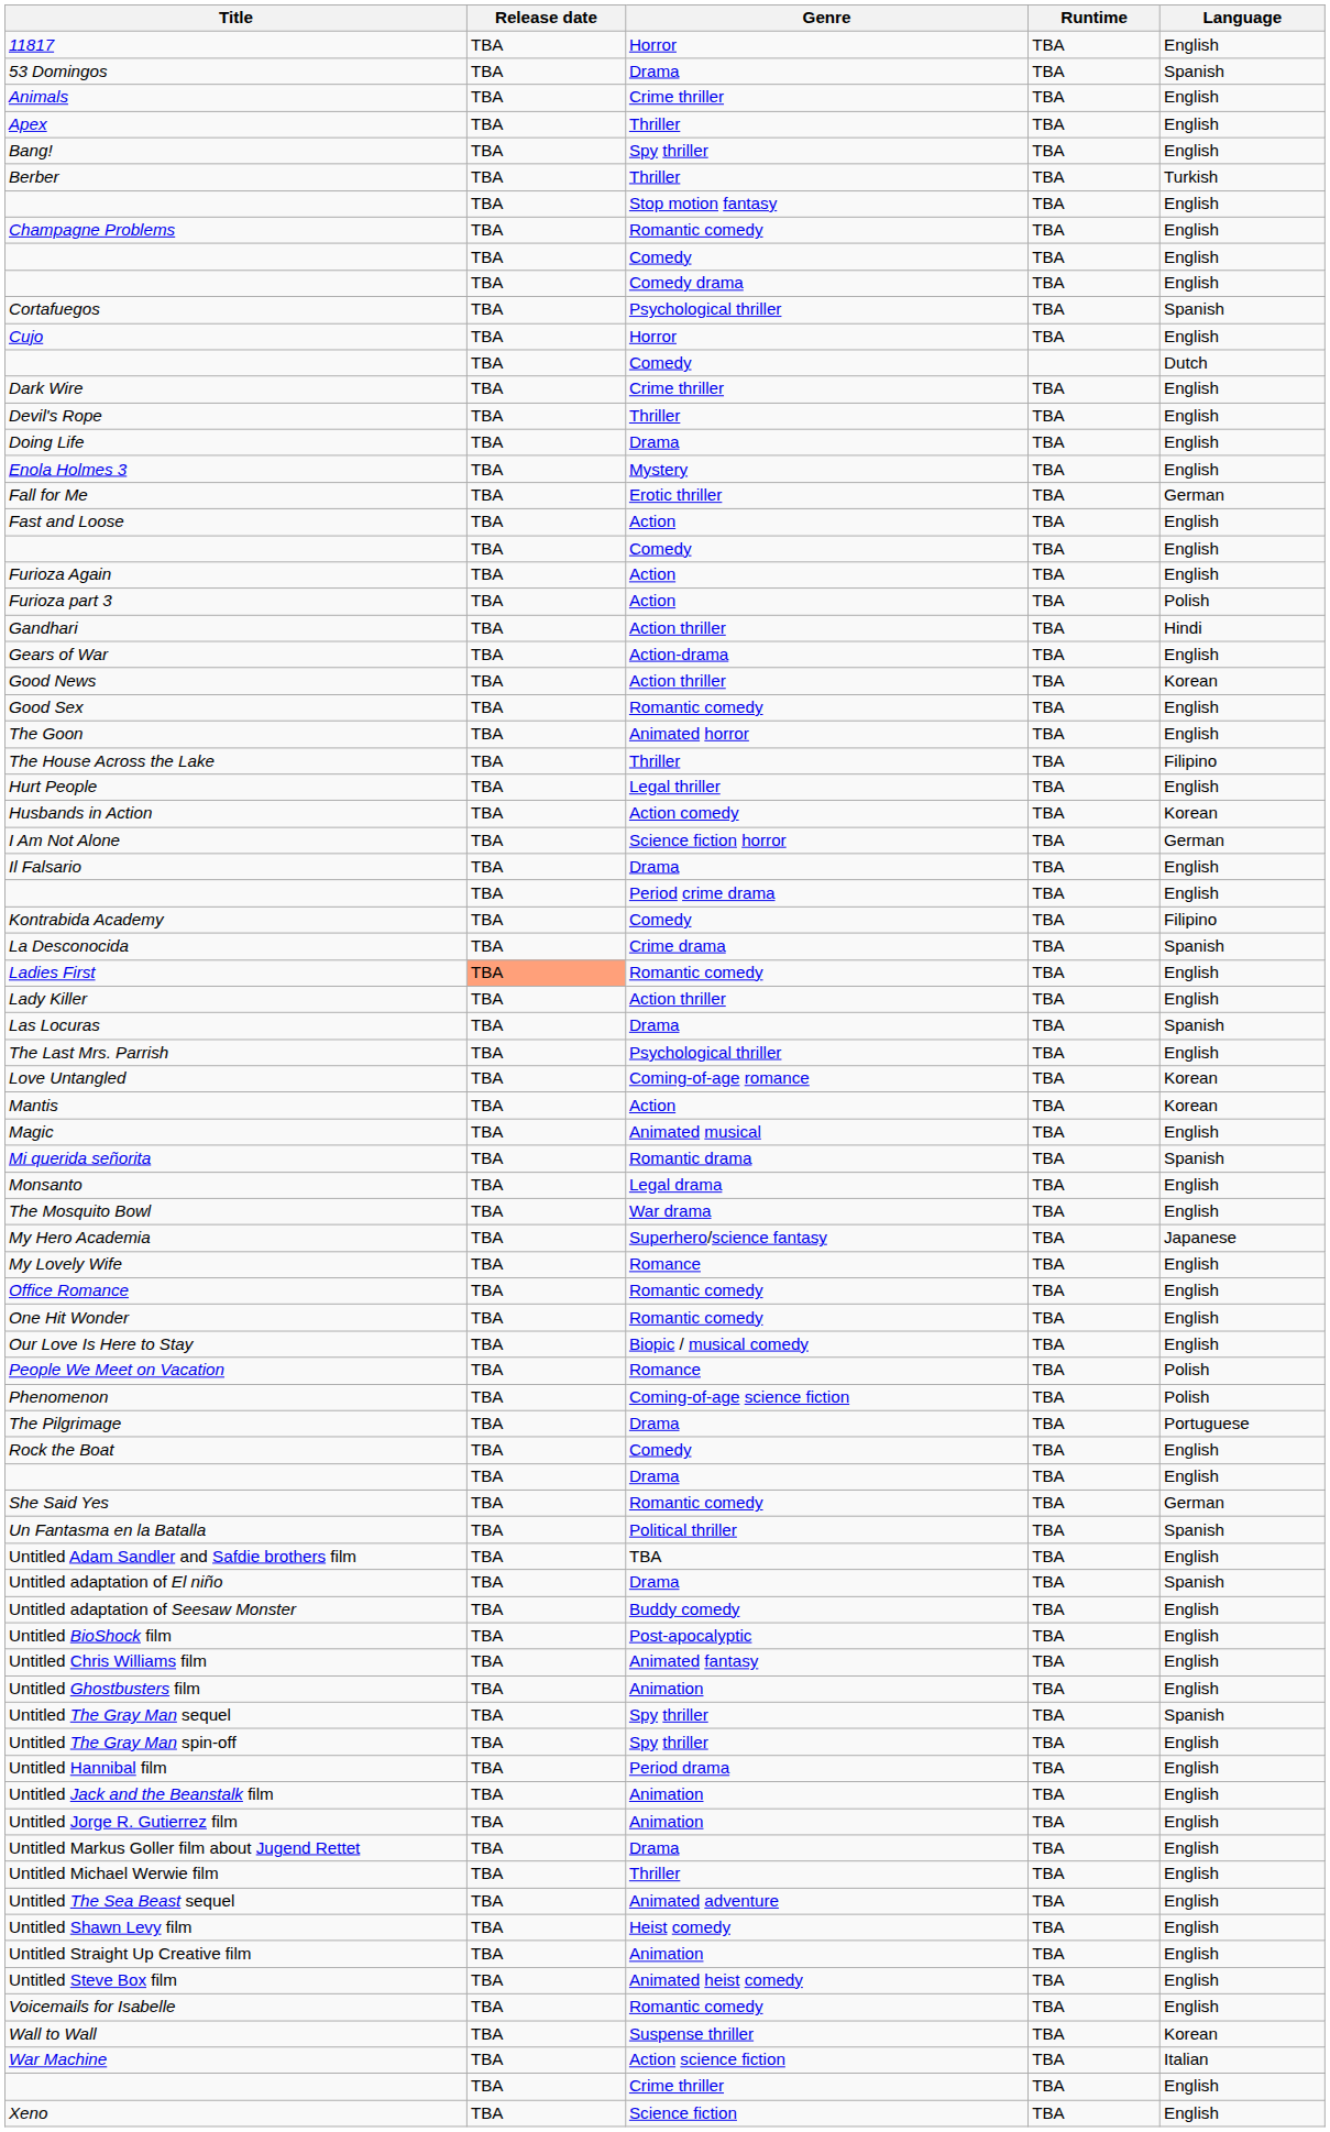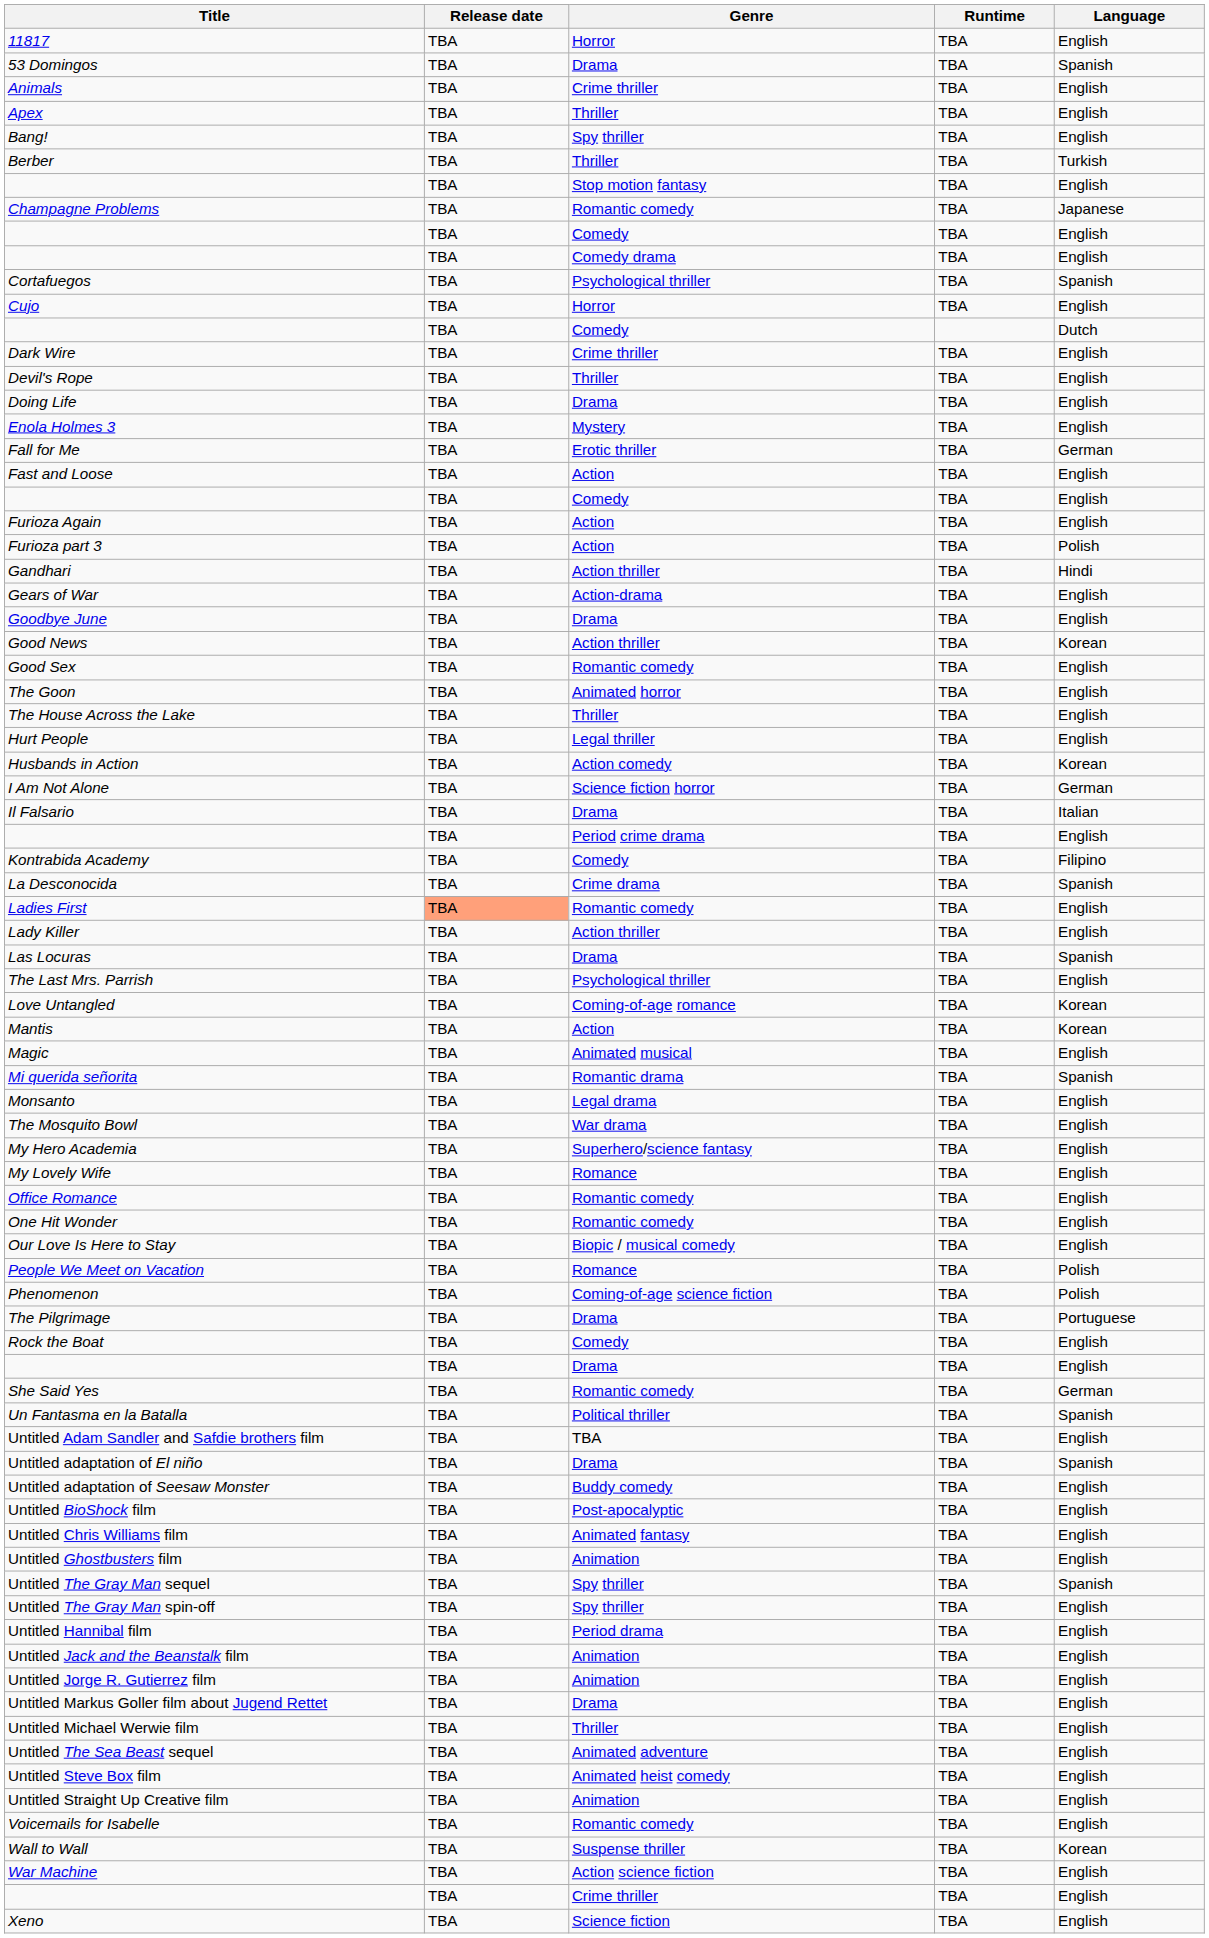 <table class="wikitable sortable" style="width:100%">
 <tr>
 <th style="width:35%;">Title</th>
 <th scope="col" style="width:12%;">Release date</th>
 <th>Genre</th>
 <th>Runtime</th>
 <th>Language</th>
 </tr>
 <tr>
 <td><em><a href='#'>11817</a></em></td>
 <td>TBA</td>
 <td><a href='#'>Horror</a></td>
 <td>TBA</td>
 <td>English</td>
 </tr>
 <tr>
 <td><em>53 Domingos</em></td>
 <td>TBA</td>
 <td><a href='#'>Drama</a></td>
 <td>TBA</td>
 <td>Spanish</td>
 </tr>
 <tr>
 <td><em><a href='#'>Animals</a></em></td>
 <td>TBA</td>
 <td><a href='#'>Crime thriller</a></td>
 <td>TBA</td>
 <td>English</td>
 </tr>
 <tr>
 <td><em><a href='#'>Apex</a></em></td>
 <td>TBA</td>
 <td><a href='#'>Thriller</a></td>
 <td>TBA</td>
 <td>English</td>
 </tr>
 <tr>
 <td><em>Bang!</em></td>
 <td>TBA</td>
 <td><a href='#'>Spy</a> <a href='#'>thriller</a></td>
 <td>TBA</td>
 <td>English</td>
 </tr>
 <tr>
 <td><em>Berber</em></td>
 <td>TBA</td>
 <td><a href='#'>Thriller</a></td>
 <td>TBA</td>
 <td>Turkish</td>
 </tr>
 <tr>
 <td><em></em></td>
 <td>TBA</td>
 <td><a href='#'>Stop motion</a> <a href='#'>fantasy</a></td>
 <td>TBA</td>
 <td>English</td>
 </tr>
 <tr>
 <td><em><a href='#'>Champagne Problems</a></em></td>
 <td>TBA</td>
 <td><a href='#'>Romantic comedy</a></td>
 <td>TBA</td>
-<td>English</td>
+<td>Japanese</td>
 </tr>
 <tr>
 <td><em></em></td>
 <td>TBA</td>
 <td><a href='#'>Comedy</a></td>
 <td>TBA</td>
 <td>English</td>
 </tr>
 <tr>
 <td><em></em></td>
 <td>TBA</td>
 <td><a href='#'>Comedy drama</a></td>
 <td>TBA</td>
 <td>English</td>
 </tr>
 <tr>
 <td><em>Cortafuegos</em></td>
 <td>TBA</td>
 <td><a href='#'>Psychological thriller</a></td>
 <td>TBA</td>
 <td>Spanish</td>
 </tr>
 <tr>
 <td><em><a href='#'>Cujo</a></em></td>
 <td>TBA</td>
 <td><a href='#'>Horror</a></td>
 <td>TBA</td>
 <td>English</td>
 </tr>
 <tr>
 <td><em></em></td>
 <td>TBA</td>
 <td><a href='#'>Comedy</a></td>
 <td></td>
 <td>Dutch</td>
 </tr>
 <tr>
 <td><em>Dark Wire</em></td>
 <td>TBA</td>
 <td><a href='#'>Crime thriller</a></td>
 <td>TBA</td>
 <td>English</td>
 </tr>
 <tr>
 <td><em>Devil's Rope</em></td>
 <td>TBA</td>
 <td><a href='#'>Thriller</a></td>
 <td>TBA</td>
 <td>English</td>
 </tr>
 <tr>
 <td><em>Doing Life</em></td>
 <td>TBA</td>
 <td><a href='#'>Drama</a></td>
 <td>TBA</td>
 <td>English</td>
 </tr>
 <tr>
 <td><em><a href='#'>Enola Holmes 3</a></em></td>
 <td>TBA</td>
 <td><a href='#'>Mystery</a></td>
 <td>TBA</td>
 <td>English</td>
 </tr>
 <tr>
 <td><em>Fall for Me</em></td>
 <td>TBA</td>
 <td><a href='#'>Erotic thriller</a></td>
 <td>TBA</td>
 <td>German</td>
 </tr>
 <tr>
 <td><em>Fast and Loose</em></td>
 <td>TBA</td>
 <td><a href='#'>Action</a></td>
 <td>TBA</td>
 <td>English</td>
 </tr>
 <tr>
 <td><em></em></td>
 <td>TBA</td>
 <td><a href='#'>Comedy</a></td>
 <td>TBA</td>
 <td>English</td>
 </tr>
 <tr>
 <td><em>Furioza Again</em></td>
 <td>TBA</td>
 <td><a href='#'>Action</a></td>
 <td>TBA</td>
 <td>English</td>
 </tr>
 <tr>
 <td><em>Furioza part 3</em></td>
 <td>TBA</td>
 <td><a href='#'>Action</a></td>
 <td>TBA</td>
 <td>Polish</td>
 </tr>
 <tr>
 <td><em>Gandhari</em></td>
 <td>TBA</td>
 <td><a href='#'>Action thriller</a></td>
 <td>TBA</td>
 <td>Hindi</td>
 </tr>
 <tr>
 <td><em>Gears of War</em></td>
 <td>TBA</td>
 <td><a href='#'>Action-drama</a></td>
 <td>TBA</td>
 <td>English</td>
 </tr>
 <tr>
+<td><em><a href='#'>Goodbye June</a></em></td>
+<td>TBA</td>
+<td><a href='#'>Drama</a></td>
+<td>TBA</td>
+<td>English</td>
+</tr>
+<tr>
 <td><em>Good News</em></td>
 <td>TBA</td>
 <td><a href='#'>Action thriller</a></td>
 <td>TBA</td>
 <td>Korean</td>
 </tr>
 <tr>
 <td><em>Good Sex</em></td>
 <td>TBA</td>
 <td><a href='#'>Romantic comedy</a></td>
 <td>TBA</td>
 <td>English</td>
 </tr>
 <tr>
 <td><em>The Goon</em></td>
 <td>TBA</td>
 <td><a href='#'>Animated</a> <a href='#'>horror</a></td>
 <td>TBA</td>
 <td>English</td>
 </tr>
 <tr>
 <td><em>The House Across the Lake</em></td>
 <td>TBA</td>
 <td><a href='#'>Thriller</a></td>
 <td>TBA</td>
-<td>Filipino</td>
+<td>English</td>
 </tr>
 <tr>
 <td><em>Hurt People</em></td>
 <td>TBA</td>
 <td><a href='#'>Legal thriller</a></td>
 <td>TBA</td>
 <td>English</td>
 </tr>
 <tr>
 <td><em>Husbands in Action</em></td>
 <td>TBA</td>
 <td><a href='#'>Action comedy</a></td>
 <td>TBA</td>
 <td>Korean</td>
 </tr>
 <tr>
 <td><em>I Am Not Alone</em></td>
 <td>TBA</td>
 <td><a href='#'>Science fiction</a> <a href='#'>horror</a></td>
 <td>TBA</td>
 <td>German</td>
 </tr>
 <tr>
 <td><em>Il Falsario</em></td>
 <td>TBA</td>
 <td><a href='#'>Drama</a></td>
 <td>TBA</td>
-<td>English</td>
+<td>Italian</td>
 </tr>
 <tr>
 <td><em></em></td>
 <td>TBA</td>
 <td><a href='#'>Period</a> <a href='#'>crime drama</a></td>
 <td>TBA</td>
 <td>English</td>
 </tr>
 <tr>
 <td><em>Kontrabida Academy</em></td>
 <td>TBA</td>
 <td><a href='#'>Comedy</a></td>
 <td>TBA</td>
 <td>Filipino</td>
 </tr>
 <tr>
 <td><em>La Desconocida</em></td>
 <td>TBA</td>
 <td><a href='#'>Crime drama</a></td>
 <td>TBA</td>
 <td>Spanish</td>
 </tr>
 <tr>
 <td><em><a href='#'>Ladies First</a></em></td>
 <td style="background: lightsalmon;">TBA</td>
 <td><a href='#'>Romantic comedy</a></td>
 <td>TBA</td>
 <td>English</td>
 </tr>
 <tr>
 <td><em>Lady Killer</em></td>
 <td>TBA</td>
 <td><a href='#'>Action thriller</a></td>
 <td>TBA</td>
 <td>English</td>
 </tr>
 <tr>
 <td><em>Las Locuras</em></td>
 <td>TBA</td>
 <td><a href='#'>Drama</a></td>
 <td>TBA</td>
 <td>Spanish</td>
 </tr>
 <tr>
 <td><em>The Last Mrs. Parrish</em></td>
 <td>TBA</td>
 <td><a href='#'>Psychological thriller</a></td>
 <td>TBA</td>
 <td>English</td>
 </tr>
 <tr>
 <td><em>Love Untangled</em></td>
 <td>TBA</td>
 <td><a href='#'>Coming-of-age</a> <a href='#'>romance</a></td>
 <td>TBA</td>
 <td>Korean</td>
 </tr>
 <tr>
 <td><em>Mantis</em></td>
 <td>TBA</td>
 <td><a href='#'>Action</a></td>
 <td>TBA</td>
 <td>Korean</td>
 </tr>
 <tr>
 <td><em>Magic</em></td>
 <td>TBA</td>
 <td><a href='#'>Animated</a> <a href='#'>musical</a></td>
 <td>TBA</td>
 <td>English</td>
 </tr>
 <tr>
 <td><em><a href='#'>Mi querida señorita</a></em></td>
 <td>TBA</td>
 <td><a href='#'>Romantic drama</a></td>
 <td>TBA</td>
 <td>Spanish</td>
 </tr>
 <tr>
 <td><em>Monsanto</em></td>
 <td>TBA</td>
 <td><a href='#'>Legal drama</a></td>
 <td>TBA</td>
 <td>English</td>
 </tr>
 <tr>
 <td><em>The Mosquito Bowl</em></td>
 <td>TBA</td>
 <td><a href='#'>War drama</a></td>
 <td>TBA</td>
 <td>English</td>
 </tr>
 <tr>
 <td><em>My Hero Academia</em></td>
 <td>TBA</td>
 <td><a href='#'>Superhero</a>/<a href='#'>science fantasy</a></td>
 <td>TBA</td>
-<td>Japanese</td>
+<td>English</td>
 </tr>
 <tr>
 <td><em>My Lovely Wife</em></td>
 <td>TBA</td>
 <td><a href='#'>Romance</a></td>
 <td>TBA</td>
 <td>English</td>
 </tr>
 <tr>
 <td><em><a href='#'>Office Romance</a></em></td>
 <td>TBA</td>
 <td><a href='#'>Romantic comedy</a></td>
 <td>TBA</td>
 <td>English</td>
 </tr>
 <tr>
 <td><em>One Hit Wonder</em></td>
 <td>TBA</td>
 <td><a href='#'>Romantic comedy</a></td>
 <td>TBA</td>
 <td>English</td>
 </tr>
 <tr>
 <td><em>Our Love Is Here to Stay</em></td>
 <td>TBA</td>
 <td><a href='#'>Biopic</a> / <a href='#'>musical comedy</a></td>
 <td>TBA</td>
 <td>English</td>
 </tr>
 <tr>
 <td><em><a href='#'>People We Meet on Vacation</a></em></td>
 <td>TBA</td>
 <td><a href='#'>Romance</a></td>
 <td>TBA</td>
 <td>Polish</td>
 </tr>
 <tr>
 <td><em>Phenomenon</em></td>
 <td>TBA</td>
 <td><a href='#'>Coming-of-age</a> <a href='#'>science fiction</a></td>
 <td>TBA</td>
 <td>Polish</td>
 </tr>
 <tr>
 <td><em>The Pilgrimage</em></td>
 <td>TBA</td>
 <td><a href='#'>Drama</a></td>
 <td>TBA</td>
 <td>Portuguese</td>
 </tr>
 <tr>
 <td><em>Rock the Boat</em></td>
 <td>TBA</td>
 <td><a href='#'>Comedy</a></td>
 <td>TBA</td>
 <td>English</td>
 </tr>
 <tr>
 <td><em></em></td>
 <td>TBA</td>
 <td><a href='#'>Drama</a></td>
 <td>TBA</td>
 <td>English</td>
 </tr>
 <tr>
 <td><em>She Said Yes</em></td>
 <td>TBA</td>
 <td><a href='#'>Romantic comedy</a></td>
 <td>TBA</td>
 <td>German</td>
 </tr>
 <tr>
 <td><em>Un Fantasma en la Batalla</em></td>
 <td>TBA</td>
 <td><a href='#'>Political thriller</a></td>
 <td>TBA</td>
 <td>Spanish</td>
 </tr>
 <tr>
 <td>Untitled <a href='#'>Adam Sandler</a> and <a href='#'>Safdie brothers</a> film</td>
 <td>TBA</td>
 <td>TBA</td>
 <td>TBA</td>
 <td>English</td>
 </tr>
 <tr>
 <td>Untitled adaptation of <em>El niño</em></td>
 <td>TBA</td>
 <td><a href='#'>Drama</a></td>
 <td>TBA</td>
 <td>Spanish</td>
 </tr>
 <tr>
 <td>Untitled adaptation of <em>Seesaw Monster</em></td>
 <td>TBA</td>
 <td><a href='#'>Buddy comedy</a></td>
 <td>TBA</td>
 <td>English</td>
 </tr>
 <tr>
 <td>Untitled <em><a href='#'>BioShock</a></em> film</td>
 <td>TBA</td>
 <td><a href='#'>Post-apocalyptic</a></td>
 <td>TBA</td>
 <td>English</td>
 </tr>
 <tr>
 <td>Untitled <a href='#'>Chris Williams</a> film</td>
 <td>TBA</td>
 <td><a href='#'>Animated</a> <a href='#'>fantasy</a></td>
 <td>TBA</td>
 <td>English</td>
 </tr>
 <tr>
 <td>Untitled <em><a href='#'>Ghostbusters</a></em> film</td>
 <td>TBA</td>
 <td><a href='#'>Animation</a></td>
 <td>TBA</td>
 <td>English</td>
 </tr>
 <tr>
 <td>Untitled <em><a href='#'>The Gray Man</a></em> sequel</td>
 <td>TBA</td>
 <td><a href='#'>Spy</a> <a href='#'>thriller</a></td>
 <td>TBA</td>
 <td>Spanish</td>
 </tr>
 <tr>
 <td>Untitled <em><a href='#'>The Gray Man</a></em> spin-off</td>
 <td>TBA</td>
 <td><a href='#'>Spy</a> <a href='#'>thriller</a></td>
 <td>TBA</td>
 <td>English</td>
 </tr>
 <tr>
 <td>Untitled <a href='#'>Hannibal</a> film</td>
 <td>TBA</td>
 <td><a href='#'>Period drama</a></td>
 <td>TBA</td>
 <td>English</td>
 </tr>
 <tr>
 <td>Untitled <em><a href='#'>Jack and the Beanstalk</a></em> film</td>
 <td>TBA</td>
 <td><a href='#'>Animation</a></td>
 <td>TBA</td>
 <td>English</td>
 </tr>
 <tr>
 <td>Untitled <a href='#'>Jorge R. Gutierrez</a> film</td>
 <td>TBA</td>
 <td><a href='#'>Animation</a></td>
 <td>TBA</td>
 <td>English</td>
 </tr>
 <tr>
 <td>Untitled Markus Goller film about <a href='#'>Jugend Rettet</a></td>
 <td>TBA</td>
 <td><a href='#'>Drama</a></td>
 <td>TBA</td>
 <td>English</td>
 </tr>
 <tr>
 <td>Untitled Michael Werwie film</td>
 <td>TBA</td>
 <td><a href='#'>Thriller</a></td>
 <td>TBA</td>
 <td>English</td>
 </tr>
 <tr>
 <td>Untitled <em><a href='#'>The Sea Beast</a></em> sequel</td>
 <td>TBA</td>
 <td><a href='#'>Animated</a> <a href='#'>adventure</a></td>
 <td>TBA</td>
 <td>English</td>
 </tr>
 <tr>
-<td>Untitled <a href='#'>Shawn Levy</a> film</td>
+<td>Untitled <a href='#'>Steve Box</a> film</td>
 <td>TBA</td>
-<td><a href='#'>Heist</a> <a href='#'>comedy</a></td>
+<td><a href='#'>Animated</a> <a href='#'>heist</a> <a href='#'>comedy</a></td>
 <td>TBA</td>
 <td>English</td>
 </tr>
 <tr>
 <td>Untitled Straight Up Creative film</td>
 <td>TBA</td>
 <td><a href='#'>Animation</a></td>
-<td>TBA</td>
-<td>English</td>
-</tr>
-<tr>
-<td>Untitled <a href='#'>Steve Box</a> film</td>
-<td>TBA</td>
-<td><a href='#'>Animated</a> <a href='#'>heist</a> <a href='#'>comedy</a></td>
 <td>TBA</td>
 <td>English</td>
 </tr>
 <tr>
 <td><em>Voicemails for Isabelle</em></td>
 <td>TBA</td>
 <td><a href='#'>Romantic comedy</a></td>
 <td>TBA</td>
 <td>English</td>
 </tr>
 <tr>
 <td><em>Wall to Wall</em></td>
 <td>TBA</td>
 <td><a href='#'>Suspense thriller</a></td>
 <td>TBA</td>
 <td>Korean</td>
 </tr>
 <tr>
 <td><em><a href='#'>War Machine</a></em></td>
 <td>TBA</td>
 <td><a href='#'>Action</a> <a href='#'>science fiction</a></td>
 <td>TBA</td>
-<td>Italian</td>
+<td>English</td>
 </tr>
 <tr>
 <td><em></em></td>
 <td>TBA</td>
 <td><a href='#'>Crime thriller</a></td>
 <td>TBA</td>
 <td>English</td>
 </tr>
 <tr>
 <td><em>Xeno</em></td>
 <td>TBA</td>
 <td><a href='#'>Science fiction</a></td>
 <td>TBA</td>
 <td>English</td>
 </tr>
 </table>
